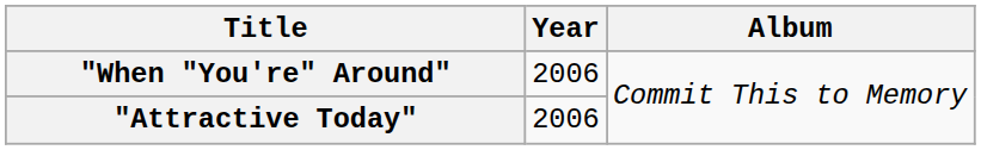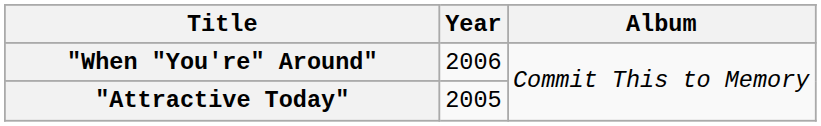 <table class="wikitable plainrowheaders" style="text-align:center;">
 <tr>
 <th scope="col" style="width:18em;">Title</th>
 <th scope="col">Year</th>
 <th scope="col">Album</th>
 </tr>
 <tr>
 <th scope="row">"When "You're" Around"</th>
 <td>2006</td>
 <td rowspan="2"><em>Commit This to Memory</em></td>
 </tr>
 <tr>
 <th scope="row">"Attractive Today"</th>
-<td>2006</td>
+<td>2005</td>
 </tr>
 </table>
